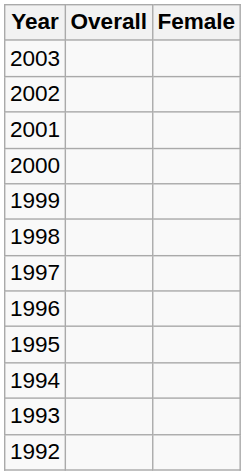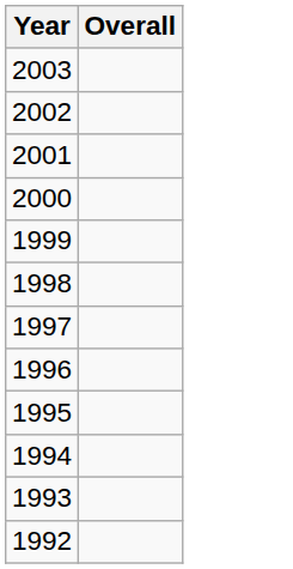 <table class="wikitable">
 <tr>
 <th>Year</th>
 <th>Overall</th>
-<th>Female</th>
 </tr>
 <tr>
 <td>2003</td>
-<td></td>
 <td></td>
 </tr>
 <tr>
 <td>2002</td>
 <td></td>
-<td></td>
 </tr>
 <tr>
 <td>2001</td>
-<td></td>
 <td></td>
 </tr>
 <tr>
 <td>2000</td>
 <td></td>
-<td></td>
 </tr>
 <tr>
 <td>1999</td>
-<td></td>
 <td></td>
 </tr>
 <tr>
 <td>1998</td>
 <td></td>
-<td></td>
 </tr>
 <tr>
 <td>1997</td>
-<td></td>
 <td></td>
 </tr>
 <tr>
 <td>1996</td>
 <td></td>
-<td></td>
 </tr>
 <tr>
 <td>1995</td>
-<td></td>
 <td></td>
 </tr>
 <tr>
 <td>1994</td>
 <td></td>
-<td></td>
 </tr>
 <tr>
 <td>1993</td>
-<td></td>
 <td></td>
 </tr>
 <tr>
 <td>1992</td>
 <td></td>
-<td></td>
 </tr>
 </table>
